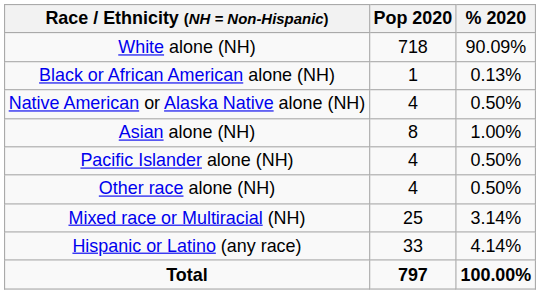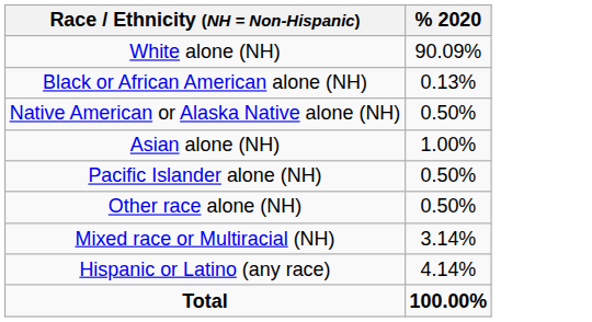 <table class="wikitable" style="text-align:center;">
 <tr>
 <th>Race / Ethnicity <small>(<em>NH = Non-Hispanic</em>)</small></th>
-<th>Pop 2020</th>
 <th>% 2020</th>
 </tr>
 <tr>
 <td><a href='#'>White</a> alone (NH)</td>
-<td>718</td>
 <td>90.09%</td>
 </tr>
 <tr>
 <td><a href='#'>Black or African American</a> alone (NH)</td>
-<td>1</td>
 <td>0.13%</td>
 </tr>
 <tr>
 <td><a href='#'>Native American</a> or <a href='#'>Alaska Native</a> alone (NH)</td>
-<td>4</td>
 <td>0.50%</td>
 </tr>
 <tr>
 <td><a href='#'>Asian</a> alone (NH)</td>
-<td>8</td>
 <td>1.00%</td>
 </tr>
 <tr>
 <td><a href='#'>Pacific Islander</a> alone (NH)</td>
-<td>4</td>
 <td>0.50%</td>
 </tr>
 <tr>
 <td><a href='#'>Other race</a> alone (NH)</td>
-<td>4</td>
 <td>0.50%</td>
 </tr>
 <tr>
 <td><a href='#'>Mixed race or Multiracial</a> (NH)</td>
-<td>25</td>
 <td>3.14%</td>
 </tr>
 <tr>
 <td><a href='#'>Hispanic or Latino</a> (any race)</td>
-<td>33</td>
 <td>4.14%</td>
 </tr>
 <tr>
 <td><strong>Total</strong></td>
-<td><strong>797</strong></td>
 <td><strong>100.00%</strong></td>
 </tr>
 </table>
